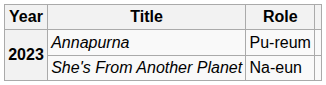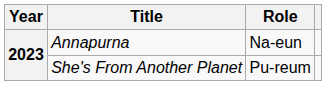 <table class="wikitable plainrowheaders">
 <tr>
 <th scope="col">Year</th>
 <th scope="col">Title</th>
 <th scope="col">Role</th>
 <th scope="col" class="unsortable"></th>
 </tr>
 <tr>
 <th scope="row" rowspan="2">2023</th>
 <td><em>Annapurna</em></td>
-<td>Pu-reum</td>
+<td>Na-eun</td>
 <td style="text-align:center"></td>
 </tr>
 <tr>
 <td><em>She's From Another Planet</em></td>
-<td>Na-eun</td>
+<td>Pu-reum</td>
 <td style="text-align:center"></td>
 </tr>
 </table>
